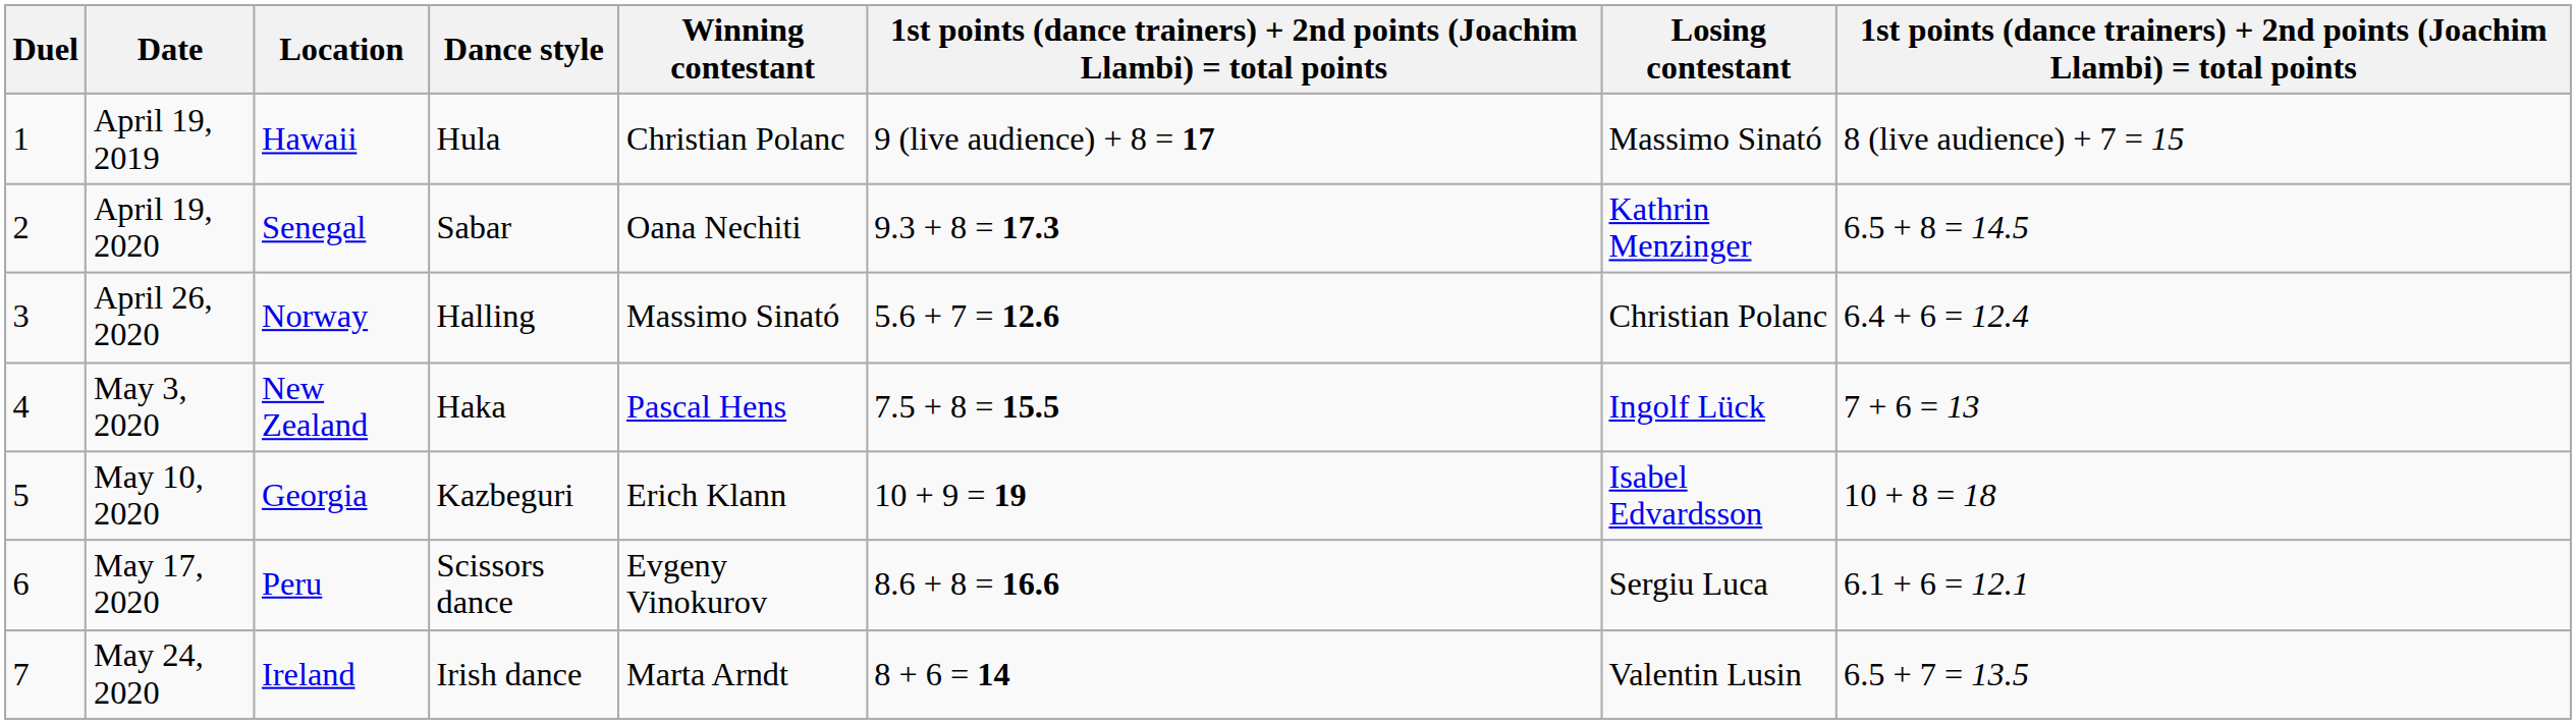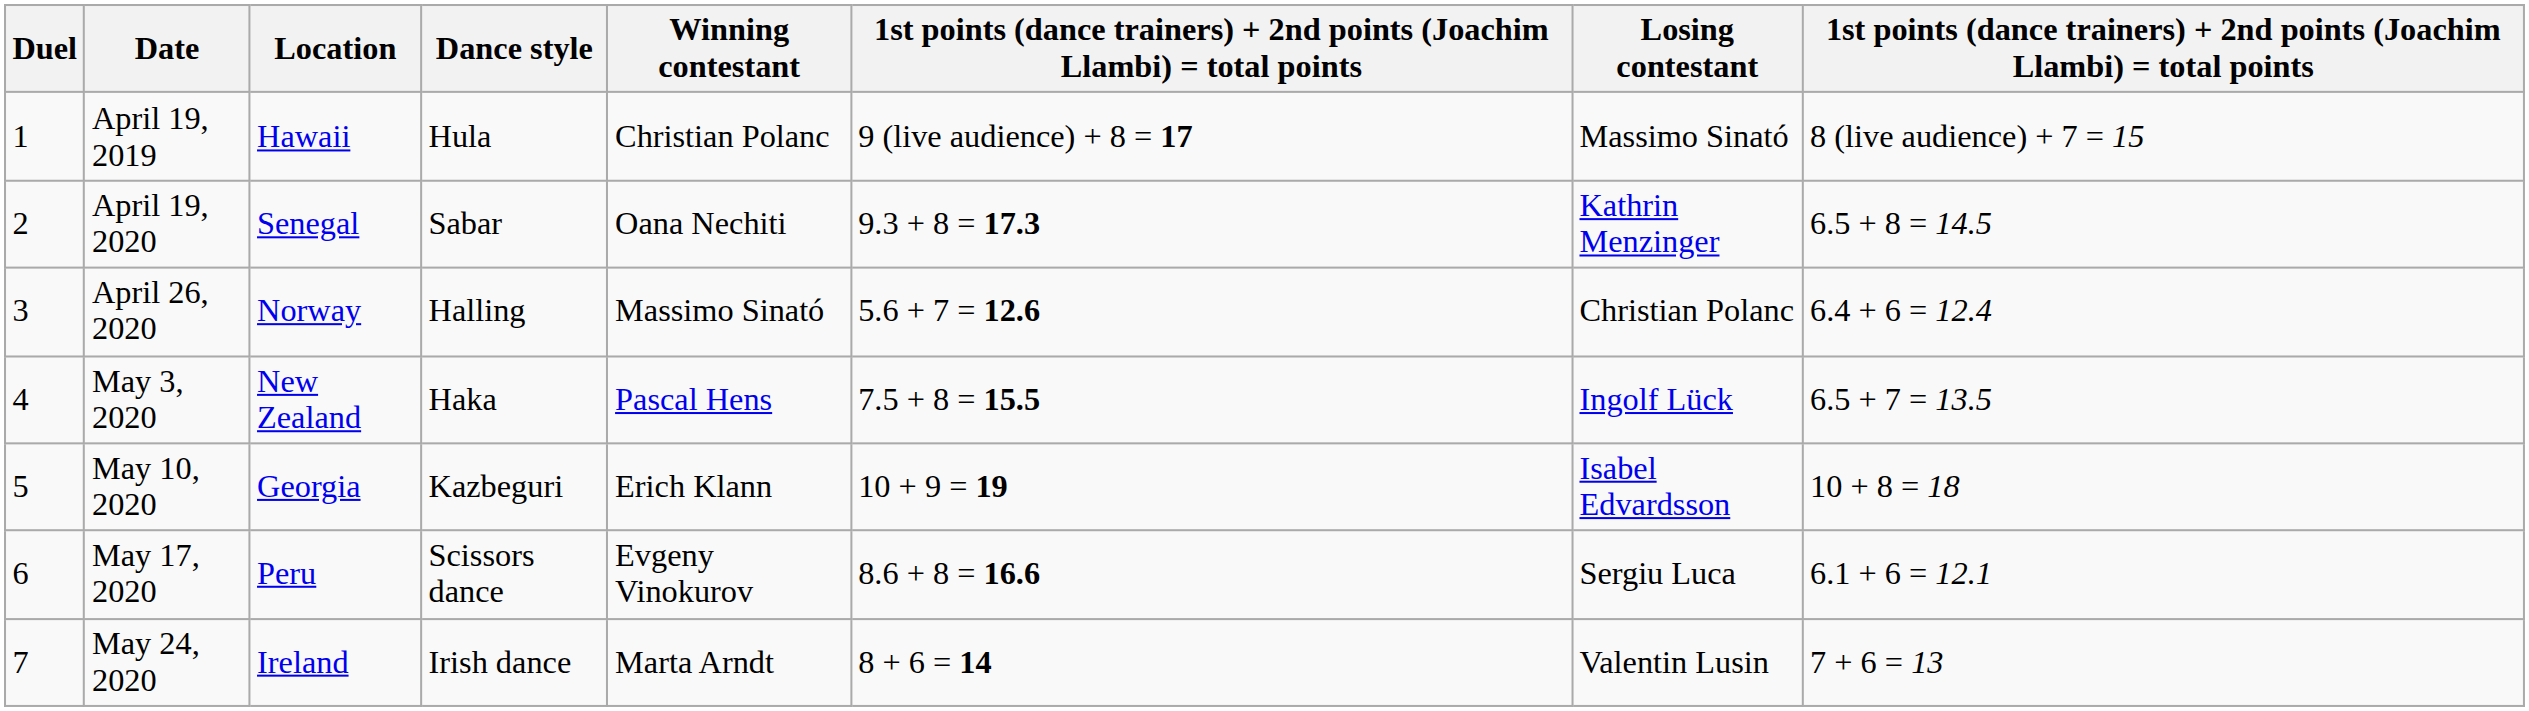 <table class="wikitable">
 <tr>
 <th>Duel</th>
 <th>Date</th>
 <th>Location</th>
 <th>Dance style</th>
 <th>Winning contestant</th>
 <th>1st points (dance trainers) + 2nd points (Joachim Llambi) = total points</th>
 <th>Losing contestant</th>
 <th>1st points (dance trainers) + 2nd points (Joachim Llambi) = total points</th>
 </tr>
 <tr>
 <td>1</td>
 <td>April 19, 2019</td>
 <td><a href='#'>Hawaii</a></td>
 <td>Hula</td>
 <td>Christian Polanc</td>
 <td>9 (live audience) + 8 = <span><strong>17</strong></span></td>
 <td>Massimo Sinató</td>
 <td>8 (live audience) + 7 = <span><em>15</em></span></td>
 </tr>
 <tr>
 <td>2</td>
 <td>April 19, 2020</td>
 <td><a href='#'>Senegal</a></td>
 <td>Sabar</td>
 <td>Oana Nechiti</td>
 <td>9.3 + 8 = <span><strong>17.3</strong></span></td>
 <td><a href='#'>Kathrin Menzinger</a></td>
 <td>6.5 + 8 = <span><em>14.5</em></span></td>
 </tr>
 <tr>
 <td>3</td>
 <td>April 26, 2020</td>
 <td><a href='#'>Norway</a></td>
 <td>Halling</td>
 <td>Massimo Sinató</td>
 <td>5.6 + 7 = <span><strong>12.6</strong></span></td>
 <td>Christian Polanc</td>
 <td>6.4 + 6 = <span><em>12.4</em></span></td>
 </tr>
 <tr>
 <td>4</td>
 <td>May 3, 2020</td>
 <td><a href='#'>New Zealand</a></td>
 <td>Haka</td>
 <td><a href='#'>Pascal Hens</a></td>
 <td>7.5 + 8 = <span><strong>15.5</strong></span></td>
 <td><a href='#'>Ingolf Lück</a></td>
-<td>7 + 6 = <span><em>13</em></span></td>
+<td>6.5 + 7 = <span><em>13.5</em></span></td>
 </tr>
 <tr>
 <td>5</td>
 <td>May 10, 2020</td>
 <td><a href='#'>Georgia</a></td>
 <td>Kazbeguri</td>
 <td>Erich Klann</td>
 <td>10 + 9 = <span><strong>19</strong></span></td>
 <td><a href='#'>Isabel Edvardsson</a></td>
 <td>10 + 8 = <span><em>18</em></span></td>
 </tr>
 <tr>
 <td>6</td>
 <td>May 17, 2020</td>
 <td><a href='#'>Peru</a></td>
 <td>Scissors dance</td>
 <td>Evgeny Vinokurov</td>
 <td>8.6 + 8 = <span><strong>16.6</strong></span></td>
 <td>Sergiu Luca</td>
 <td>6.1 + 6 = <span><em>12.1</em></span></td>
 </tr>
 <tr>
 <td>7</td>
 <td>May 24, 2020</td>
 <td><a href='#'>Ireland</a></td>
 <td>Irish dance</td>
 <td>Marta Arndt</td>
 <td>8 + 6 = <span><strong>14</strong></span></td>
 <td>Valentin Lusin</td>
-<td>6.5 + 7 = <span><em>13.5</em></span></td>
+<td>7 + 6 = <span><em>13</em></span></td>
 </tr>
 </table>
